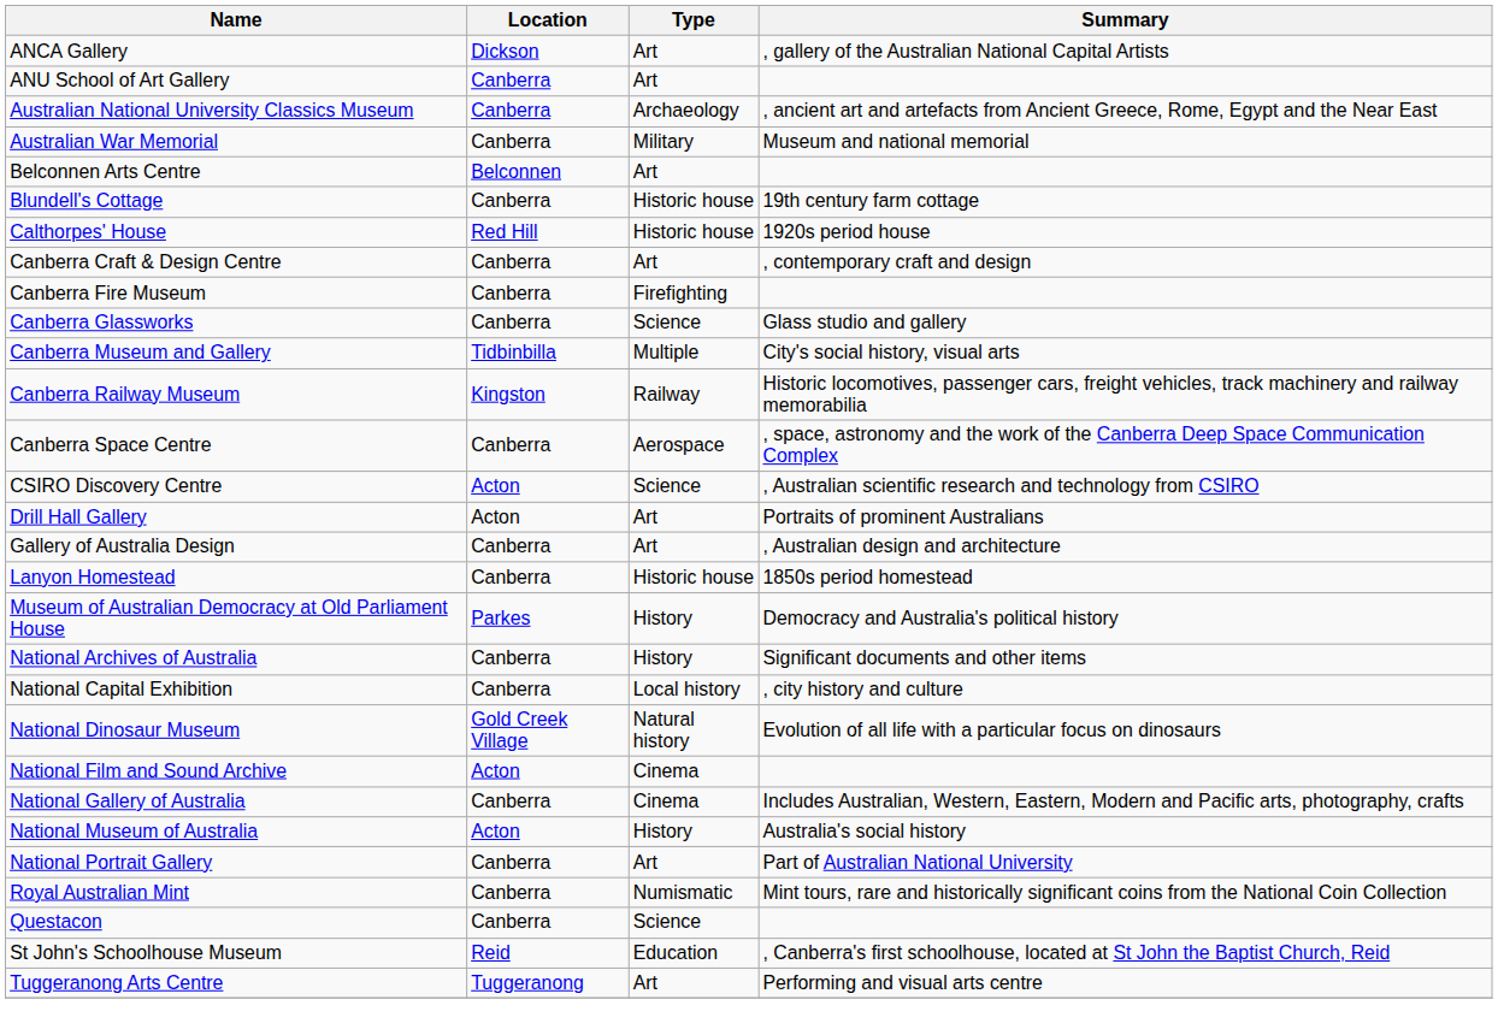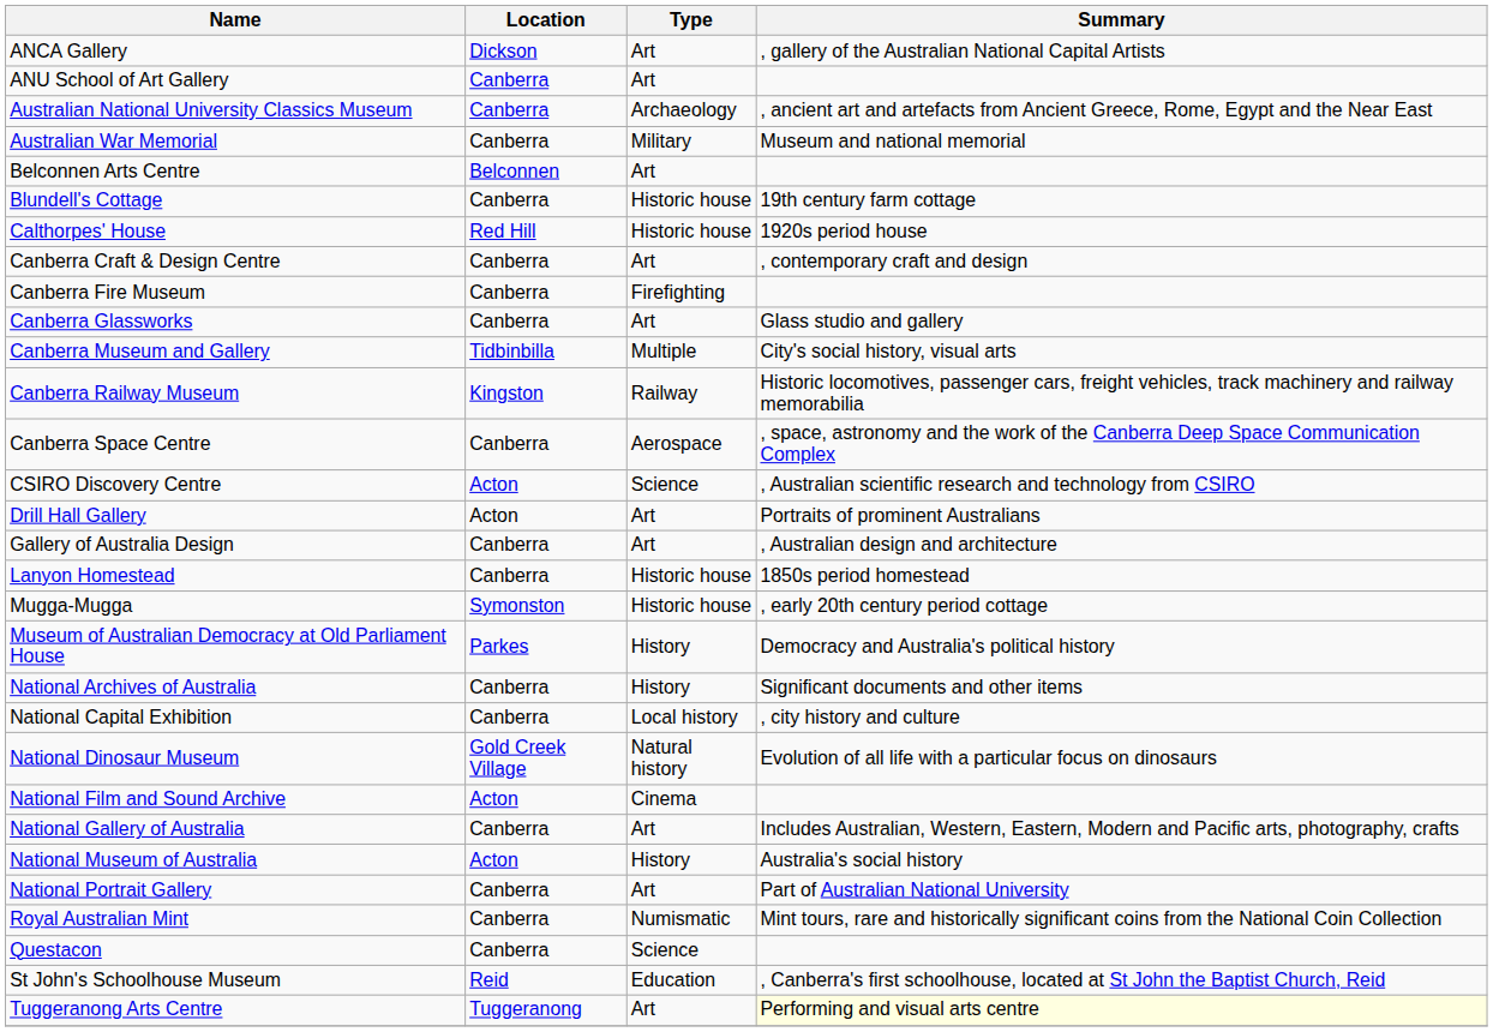 <table class="wikitable sortable">
 <tr>
 <th>Name</th>
 <th>Location</th>
 <th>Type</th>
 <th>Summary</th>
 </tr>
 <tr>
 <td>ANCA Gallery</td>
 <td><a href='#'>Dickson</a></td>
 <td>Art</td>
 <td>, gallery of the Australian National Capital Artists</td>
 </tr>
 <tr>
 <td>ANU School of Art Gallery</td>
 <td><a href='#'>Canberra</a></td>
 <td>Art</td>
 <td></td>
 </tr>
 <tr>
 <td><a href='#'>Australian National University Classics Museum</a></td>
 <td><a href='#'>Canberra</a></td>
 <td>Archaeology</td>
 <td>, ancient art and artefacts from Ancient Greece, Rome, Egypt and the Near East</td>
 </tr>
 <tr>
 <td><a href='#'>Australian War Memorial</a></td>
 <td>Canberra</td>
 <td>Military</td>
 <td>Museum and national memorial</td>
 </tr>
 <tr>
 <td>Belconnen Arts Centre</td>
 <td><a href='#'>Belconnen</a></td>
 <td>Art</td>
 <td></td>
 </tr>
 <tr>
 <td><a href='#'>Blundell's Cottage</a></td>
 <td>Canberra</td>
 <td>Historic house</td>
 <td>19th century farm cottage</td>
 </tr>
 <tr>
 <td><a href='#'>Calthorpes' House</a></td>
 <td><a href='#'>Red Hill</a></td>
 <td>Historic house</td>
 <td>1920s period house</td>
 </tr>
 <tr>
 <td>Canberra Craft & Design Centre</td>
 <td>Canberra</td>
 <td>Art</td>
 <td>, contemporary craft and design</td>
 </tr>
 <tr>
 <td>Canberra Fire Museum</td>
 <td>Canberra</td>
 <td>Firefighting</td>
 <td></td>
 </tr>
 <tr>
 <td><a href='#'>Canberra Glassworks</a></td>
 <td>Canberra</td>
-<td>Science</td>
+<td>Art</td>
 <td>Glass studio and gallery</td>
 </tr>
 <tr>
 <td><a href='#'>Canberra Museum and Gallery</a></td>
 <td><a href='#'>Tidbinbilla</a></td>
 <td>Multiple</td>
 <td>City's social history, visual arts</td>
 </tr>
 <tr>
 <td><a href='#'>Canberra Railway Museum</a></td>
 <td><a href='#'>Kingston</a></td>
 <td>Railway</td>
 <td>Historic locomotives, passenger cars, freight vehicles, track machinery and railway memorabilia</td>
 </tr>
 <tr>
 <td>Canberra Space Centre</td>
 <td>Canberra</td>
 <td>Aerospace</td>
 <td>, space, astronomy and the work of the <a href='#'>Canberra Deep Space Communication Complex</a></td>
 </tr>
 <tr>
 <td>CSIRO Discovery Centre</td>
 <td><a href='#'>Acton</a></td>
 <td>Science</td>
 <td>, Australian scientific research and technology from <a href='#'>CSIRO</a></td>
 </tr>
 <tr>
 <td><a href='#'>Drill Hall Gallery</a></td>
 <td>Acton</td>
 <td>Art</td>
 <td>Portraits of prominent Australians</td>
 </tr>
 <tr>
 <td>Gallery of Australia Design</td>
 <td>Canberra</td>
 <td>Art</td>
 <td>, Australian design and architecture</td>
 </tr>
 <tr>
 <td><a href='#'>Lanyon Homestead</a></td>
 <td>Canberra</td>
 <td>Historic house</td>
 <td>1850s period homestead</td>
 </tr>
 <tr>
+<td>Mugga-Mugga</td>
+<td><a href='#'>Symonston</a></td>
+<td>Historic house</td>
+<td>, early 20th century period cottage</td>
+</tr>
+<tr>
 <td><a href='#'>Museum of Australian Democracy at Old Parliament House</a></td>
 <td><a href='#'>Parkes</a></td>
 <td>History</td>
 <td>Democracy and Australia's political history</td>
 </tr>
 <tr>
 <td><a href='#'>National Archives of Australia</a></td>
 <td>Canberra</td>
 <td>History</td>
 <td>Significant documents and other items</td>
 </tr>
 <tr>
 <td>National Capital Exhibition</td>
 <td>Canberra</td>
 <td>Local history</td>
 <td>, city history and culture</td>
 </tr>
 <tr>
 <td><a href='#'>National Dinosaur Museum</a></td>
 <td><a href='#'>Gold Creek Village</a></td>
 <td>Natural history</td>
 <td>Evolution of all life with a particular focus on dinosaurs</td>
 </tr>
 <tr>
 <td><a href='#'>National Film and Sound Archive</a></td>
 <td><a href='#'>Acton</a></td>
 <td>Cinema</td>
 <td></td>
 </tr>
 <tr>
 <td><a href='#'>National Gallery of Australia</a></td>
 <td>Canberra</td>
-<td>Cinema</td>
+<td>Art</td>
 <td>Includes Australian, Western, Eastern, Modern and Pacific arts, photography, crafts</td>
 </tr>
 <tr>
 <td><a href='#'>National Museum of Australia</a></td>
 <td><a href='#'>Acton</a></td>
 <td>History</td>
 <td>Australia's social history</td>
 </tr>
 <tr>
 <td><a href='#'>National Portrait Gallery</a></td>
 <td>Canberra</td>
 <td>Art</td>
 <td>Part of <a href='#'>Australian National University</a></td>
 </tr>
 <tr>
 <td><a href='#'>Royal Australian Mint</a></td>
 <td>Canberra</td>
 <td>Numismatic</td>
 <td>Mint tours, rare and historically significant coins from the National Coin Collection</td>
 </tr>
 <tr>
 <td><a href='#'>Questacon</a></td>
 <td>Canberra</td>
 <td>Science</td>
 <td></td>
 </tr>
 <tr>
 <td>St John's Schoolhouse Museum</td>
 <td><a href='#'>Reid</a></td>
 <td>Education</td>
 <td>, Canberra's first schoolhouse, located at <a href='#'>St John the Baptist Church, Reid</a></td>
 </tr>
 <tr>
 <td><a href='#'>Tuggeranong Arts Centre</a></td>
 <td><a href='#'>Tuggeranong</a></td>
 <td>Art</td>
-<td>Performing and visual arts centre</td>
+<td style="background: lightyellow;">Performing and visual arts centre</td>
 </tr>
 <tr>
 </tr>
 </table>
